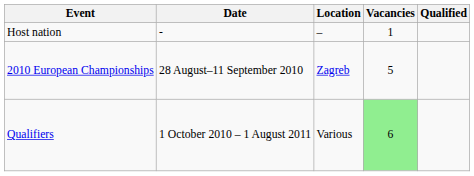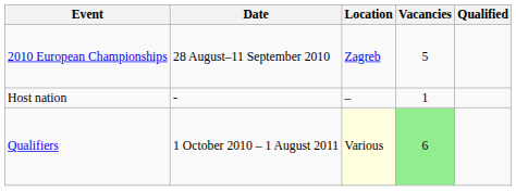 <table class="wikitable">
 <tr>
 <th>Event</th>
 <th>Date</th>
 <th>Location</th>
 <th>Vacancies</th>
 <th>Qualified</th>
 </tr>
 <tr>
+<td><a href='#'>2010 European Championships</a></td>
+<td>28 August–11 September 2010</td>
+<td> <a href='#'>Zagreb</a></td>
+<td align=center>5</td>
+<td><br><br><br><br></td>
+</tr>
+<tr>
 <td>Host nation</td>
 <td>-</td>
 <td>–</td>
 <td align=center>1</td>
 <td></td>
 </tr>
 <tr>
-<td><a href='#'>2010 European Championships</a></td>
-<td>28 August–11 September 2010</td>
-<td> <a href='#'>Zagreb</a></td>
-<td align=center>5</td>
-<td><br><br><br><br></td>
-</tr>
-<tr>
 <td><a href='#'>Qualifiers</a></td>
 <td>1 October 2010 – 1 August 2011</td>
-<td>Various</td>
+<td style="background: lightyellow;">Various</td>
 <td align=center style="background: lightgreen;">6</td>
 <td><br><br><br><br><br></td>
 </tr>
 </table>
